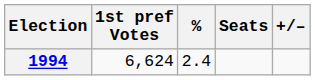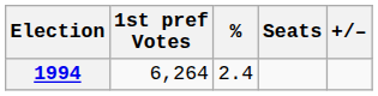 <table class="wikitable" style="font-size:97%; text-align:right;">
 <tr>
 <th>Election</th>
 <th>1st pref<br>Votes</th>
 <th>%</th>
 <th>Seats</th>
 <th>+/–</th>
 </tr>
 <tr>
 <th><a href='#'>1994</a></th>
-<td>6,624</td>
+<td>6,264</td>
 <td>2.4</td>
 <td></td>
 <td></td>
 </tr>
 </table>
